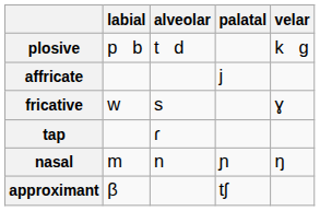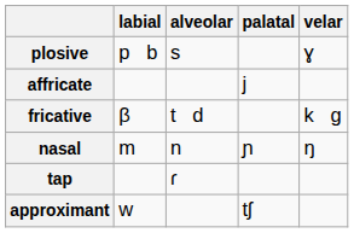 <table class="wikitable IPA">
 <tr>
 <th></th>
 <th><small>labial</small></th>
 <th><small>alveolar</small></th>
 <th><small>palatal</small></th>
 <th><small>velar</small></th>
 </tr>
 <tr>
 <th><small>plosive</small></th>
 <td>p   b</td>
-<td>t   d</td>
+<td>s</td>
 <td></td>
-<td>k   ɡ</td>
+<td>ɣ</td>
 </tr>
 <tr>
 <th><small>affricate</small></th>
 <td> </td>
 <td> </td>
 <td>j</td>
 <td> </td>
 </tr>
 <tr>
 <th><small>fricative</small></th>
-<td>w</td>
-<td>s</td>
+<td>β</td>
+<td>t   d</td>
 <td> </td>
-<td>ɣ</td>
+<td>k   ɡ</td>
+</tr>
+<tr>
+<th><small>nasal</small></th>
+<td>m</td>
+<td>n</td>
+<td>ɲ</td>
+<td>ŋ</td>
 </tr>
 <tr>
 <th><small>tap</small></th>
 <td> </td>
 <td>ɾ</td>
 <td> </td>
 <td> </td>
 </tr>
 <tr>
-<th><small>nasal</small></th>
-<td>m</td>
-<td>n</td>
-<td>ɲ</td>
-<td>ŋ</td>
-</tr>
-<tr>
 <th><small>approximant</small></th>
-<td>β</td>
+<td>w</td>
 <td> </td>
 <td>tʃ</td>
 <td> </td>
 </tr>
 </table>
